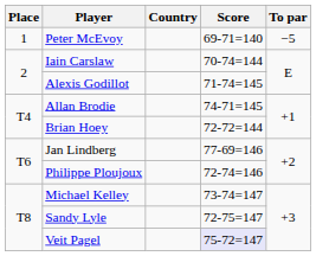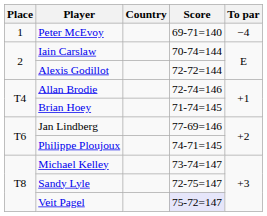 <table class="wikitable" style="font-size:95%;">
 <tr>
 <th>Place</th>
 <th>Player</th>
 <th>Country</th>
 <th>Score</th>
 <th>To par</th>
 </tr>
 <tr>
 <td align=center>1</td>
 <td><a href='#'>Peter McEvoy</a></td>
 <td></td>
 <td align=center>69-71=140</td>
-<td align=center>−5</td>
+<td align=center>−4</td>
 </tr>
 <tr>
 <td rowspan="2" align="center">2</td>
 <td><a href='#'>Iain Carslaw</a></td>
 <td></td>
 <td align=center>70-74=144</td>
 <td rowspan="2" align=center>E</td>
 </tr>
 <tr>
 <td><a href='#'>Alexis Godillot</a></td>
 <td></td>
-<td align=center>71-74=145</td>
+<td>72-72=144</td>
 </tr>
 <tr>
 <td rowspan="2" align=center>T4</td>
 <td><a href='#'>Allan Brodie</a></td>
 <td></td>
-<td align="center">74-71=145</td>
+<td>72-74=146</td>
 <td rowspan="2" align=center>+1</td>
 </tr>
 <tr>
 <td><a href='#'>Brian Hoey</a></td>
 <td></td>
-<td>72-72=144</td>
+<td align=center>71-74=145</td>
 </tr>
 <tr>
 <td rowspan="2" align=center>T6</td>
 <td>Jan Lindberg</td>
 <td></td>
 <td align=center>77-69=146</td>
 <td rowspan="2" align=center>+2</td>
 </tr>
 <tr>
 <td><a href='#'>Philippe Ploujoux</a></td>
 <td></td>
-<td>72-74=146</td>
+<td align="center">74-71=145</td>
 </tr>
 <tr>
 <td rowspan="3" align=center>T8</td>
 <td><a href='#'>Michael Kelley</a></td>
 <td></td>
 <td align="center">73-74=147</td>
 <td rowspan="3" align=center>+3</td>
 </tr>
 <tr>
 <td><a href='#'>Sandy Lyle</a></td>
 <td></td>
 <td align=center>72-75=147</td>
 </tr>
 <tr>
 <td><a href='#'>Veit Pagel</a></td>
 <td></td>
 <td align=center style="background: lavender;">75-72=147</td>
 </tr>
 </table>
